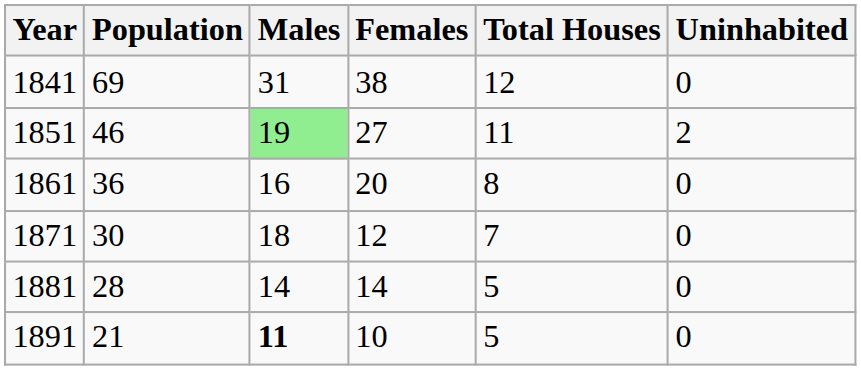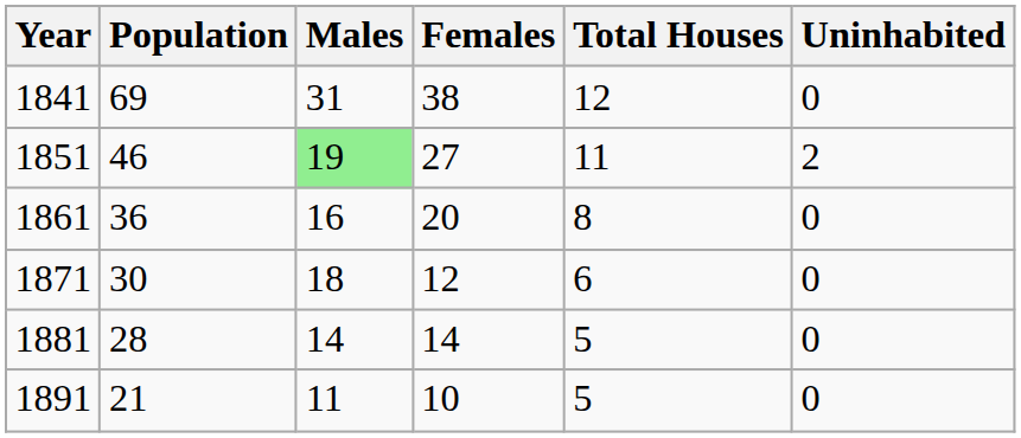 <table class="wikitable">
 <tr>
 <th>Year</th>
 <th>Population</th>
 <th>Males</th>
 <th>Females</th>
 <th>Total Houses</th>
 <th>Uninhabited</th>
 </tr>
 <tr>
 <td>1841</td>
 <td>69</td>
 <td>31</td>
 <td>38</td>
 <td>12</td>
 <td>0</td>
 </tr>
 <tr>
 <td>1851</td>
 <td>46</td>
 <td style="background: lightgreen;">19</td>
 <td>27</td>
 <td>11</td>
 <td>2</td>
 </tr>
 <tr>
 <td>1861</td>
 <td>36</td>
 <td>16</td>
 <td>20</td>
 <td>8</td>
 <td>0</td>
 </tr>
 <tr>
 <td>1871</td>
 <td>30</td>
 <td>18</td>
 <td>12</td>
-<td>7</td>
+<td>6</td>
 <td>0</td>
 </tr>
 <tr>
 <td>1881</td>
 <td>28</td>
 <td>14</td>
 <td>14</td>
 <td>5</td>
 <td>0</td>
 </tr>
 <tr>
 <td>1891</td>
 <td>21</td>
-<td><strong>11</strong></td>
+<td>11</td>
 <td>10</td>
 <td>5</td>
 <td>0</td>
 </tr>
 </table>
